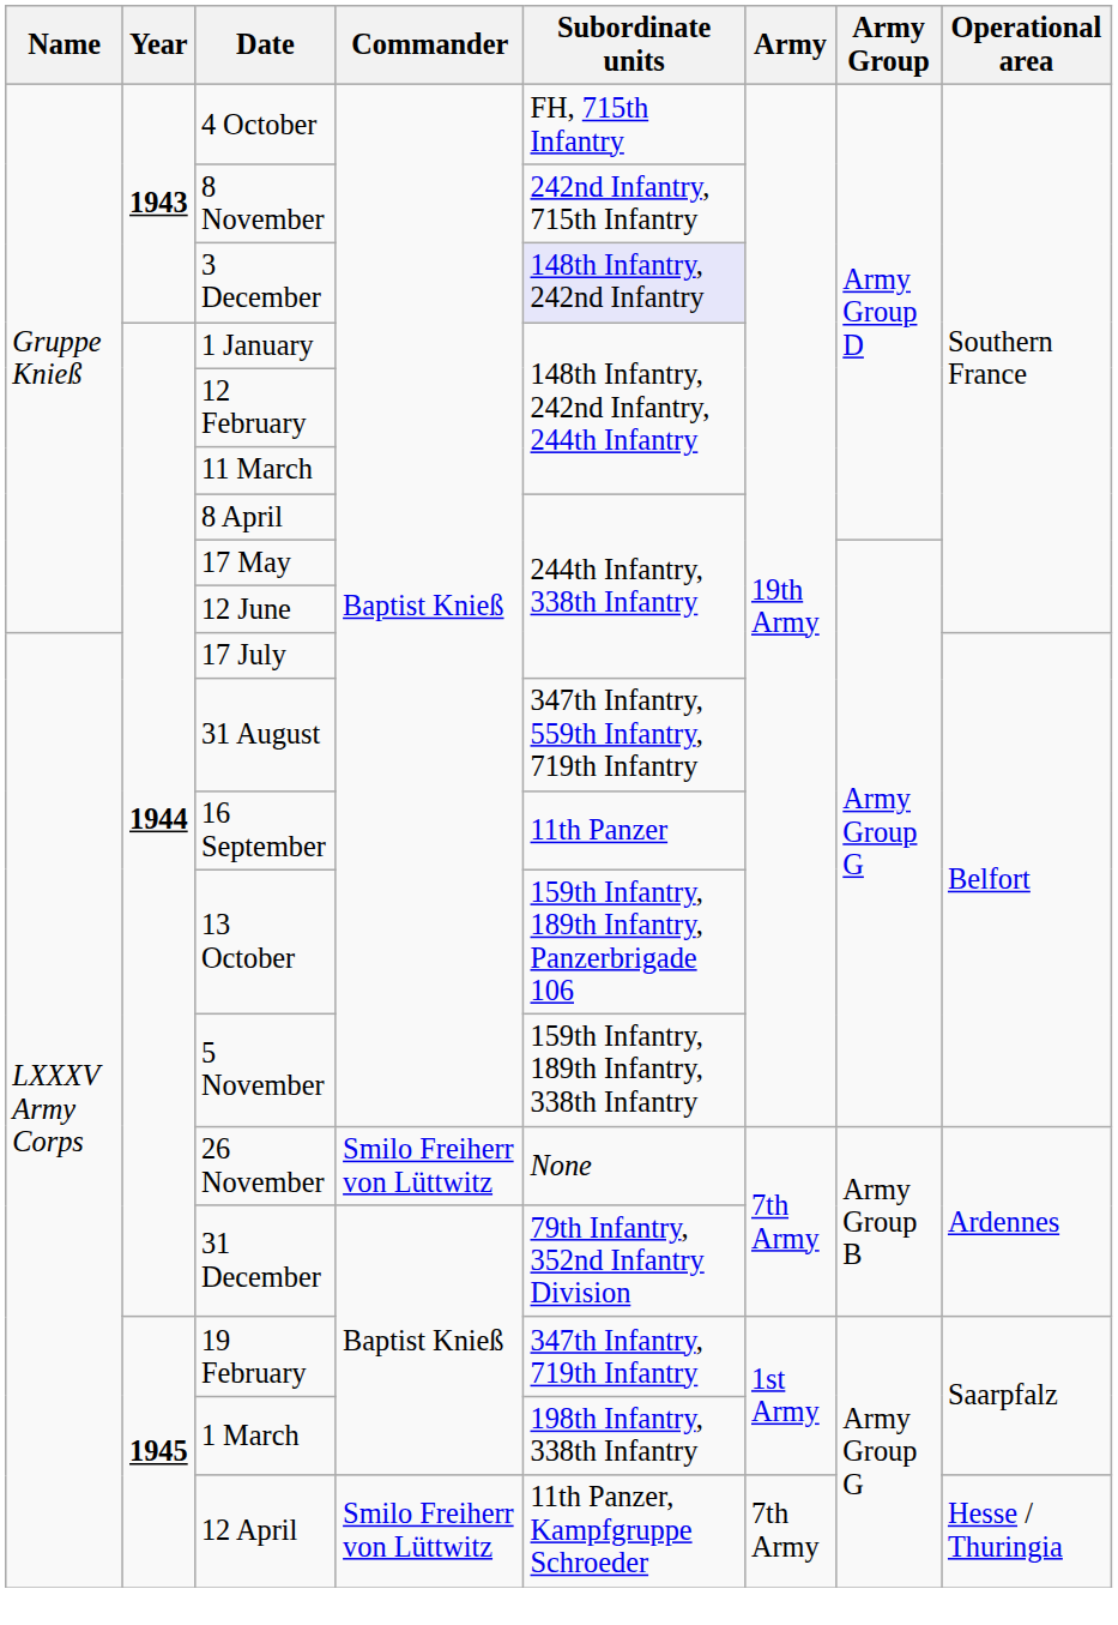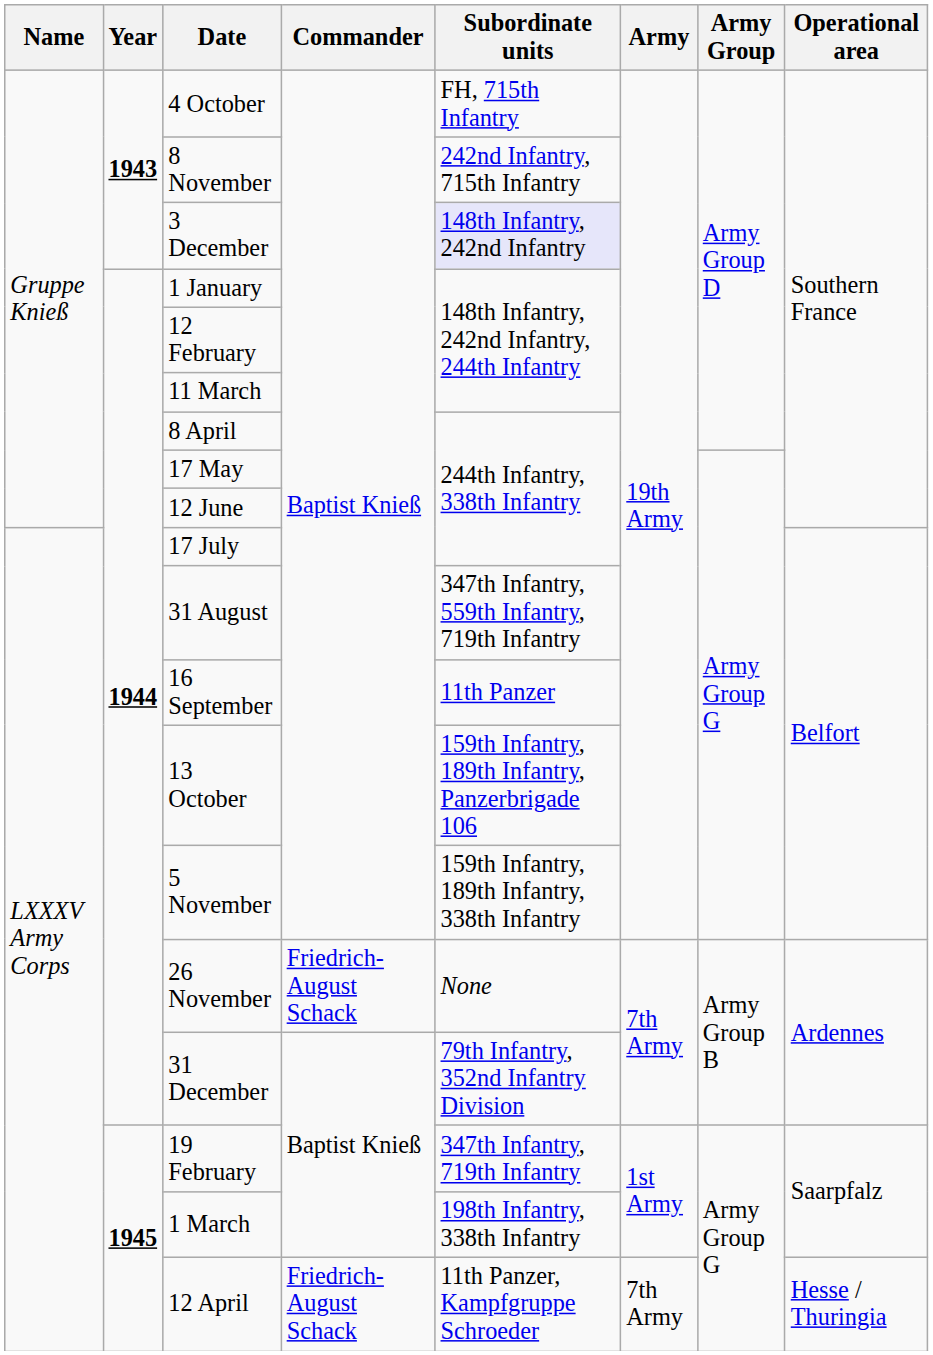 <table class="wikitable">
 <tr>
 <th>Name</th>
 <th>Year</th>
 <th>Date</th>
 <th>Commander</th>
 <th>Subordinate units</th>
 <th>Army</th>
 <th>Army Group</th>
 <th>Operational area</th>
 </tr>
 <tr>
 <td rowspan="9"><em>Gruppe Knieß</em></td>
 <td rowspan="3"><strong><u>1943</u></strong></td>
 <td>4 October</td>
 <td rowspan="14"><a href='#'>Baptist Knieß</a></td>
 <td>FH, <a href='#'>715th Infantry</a></td>
 <td rowspan="14"><a href='#'>19th Army</a></td>
 <td rowspan="7"><a href='#'>Army Group D</a></td>
 <td rowspan="9">Southern France</td>
 </tr>
 <tr>
 <td>8 November</td>
 <td><a href='#'>242nd Infantry</a>, 715th Infantry</td>
 </tr>
 <tr>
 <td>3 December</td>
 <td style="background: lavender;"><a href='#'>148th Infantry</a>, 242nd Infantry</td>
 </tr>
 <tr>
 <td rowspan="13"><strong><u>1944</u></strong></td>
 <td>1 January</td>
 <td rowspan="3">148th Infantry, 242nd Infantry, <a href='#'>244th Infantry</a></td>
 </tr>
 <tr>
 <td>12 February</td>
 </tr>
 <tr>
 <td>11 March</td>
 </tr>
 <tr>
 <td>8 April</td>
 <td rowspan="4">244th Infantry, <a href='#'>338th Infantry</a></td>
 </tr>
 <tr>
 <td>17 May</td>
 <td rowspan="7"><a href='#'>Army Group G</a></td>
 </tr>
 <tr>
 <td>12 June</td>
 </tr>
 <tr>
 <td rowspan="10"><em>LXXXV Army Corps</em></td>
 <td>17 July</td>
 <td rowspan="5"><a href='#'>Belfort</a></td>
 </tr>
 <tr>
 <td>31 August</td>
 <td>347th Infantry, <a href='#'>559th Infantry</a>, 719th Infantry</td>
 </tr>
 <tr>
 <td>16 September</td>
 <td><a href='#'>11th Panzer</a></td>
 </tr>
 <tr>
 <td>13 October</td>
 <td><a href='#'>159th Infantry</a>, <a href='#'>189th Infantry</a>, <a href='#'>Panzerbrigade 106</a></td>
 </tr>
 <tr>
 <td>5 November</td>
 <td>159th Infantry, 189th Infantry, 338th Infantry</td>
 </tr>
 <tr>
 <td>26 November</td>
-<td><a href='#'>Smilo Freiherr von Lüttwitz</a></td>
+<td><a href='#'>Friedrich-August Schack</a></td>
 <td><em>None</em></td>
 <td rowspan="2"><a href='#'>7th Army</a></td>
 <td rowspan="2">Army Group B</td>
 <td rowspan="2"><a href='#'>Ardennes</a></td>
 </tr>
 <tr>
 <td>31 December</td>
 <td rowspan="3">Baptist Knieß</td>
 <td><a href='#'>79th Infantry</a>, <a href='#'>352nd Infantry Division</a></td>
 </tr>
 <tr>
 <td rowspan="3"><strong><u>1945</u></strong></td>
 <td>19 February</td>
 <td><a href='#'>347th Infantry</a>, <a href='#'>719th Infantry</a></td>
 <td rowspan="2"><a href='#'>1st Army</a></td>
 <td rowspan="3">Army Group G</td>
 <td rowspan="2">Saarpfalz</td>
 </tr>
 <tr>
 <td>1 March</td>
 <td><a href='#'>198th Infantry</a>, 338th Infantry</td>
 </tr>
 <tr>
 <td>12 April</td>
-<td><a href='#'>Smilo Freiherr von Lüttwitz</a></td>
+<td><a href='#'>Friedrich-August Schack</a></td>
 <td>11th Panzer, <a href='#'>Kampfgruppe Schroeder</a></td>
 <td>7th Army</td>
 <td><a href='#'>Hesse</a> / <a href='#'>Thuringia</a></td>
 </tr>
 </table>
